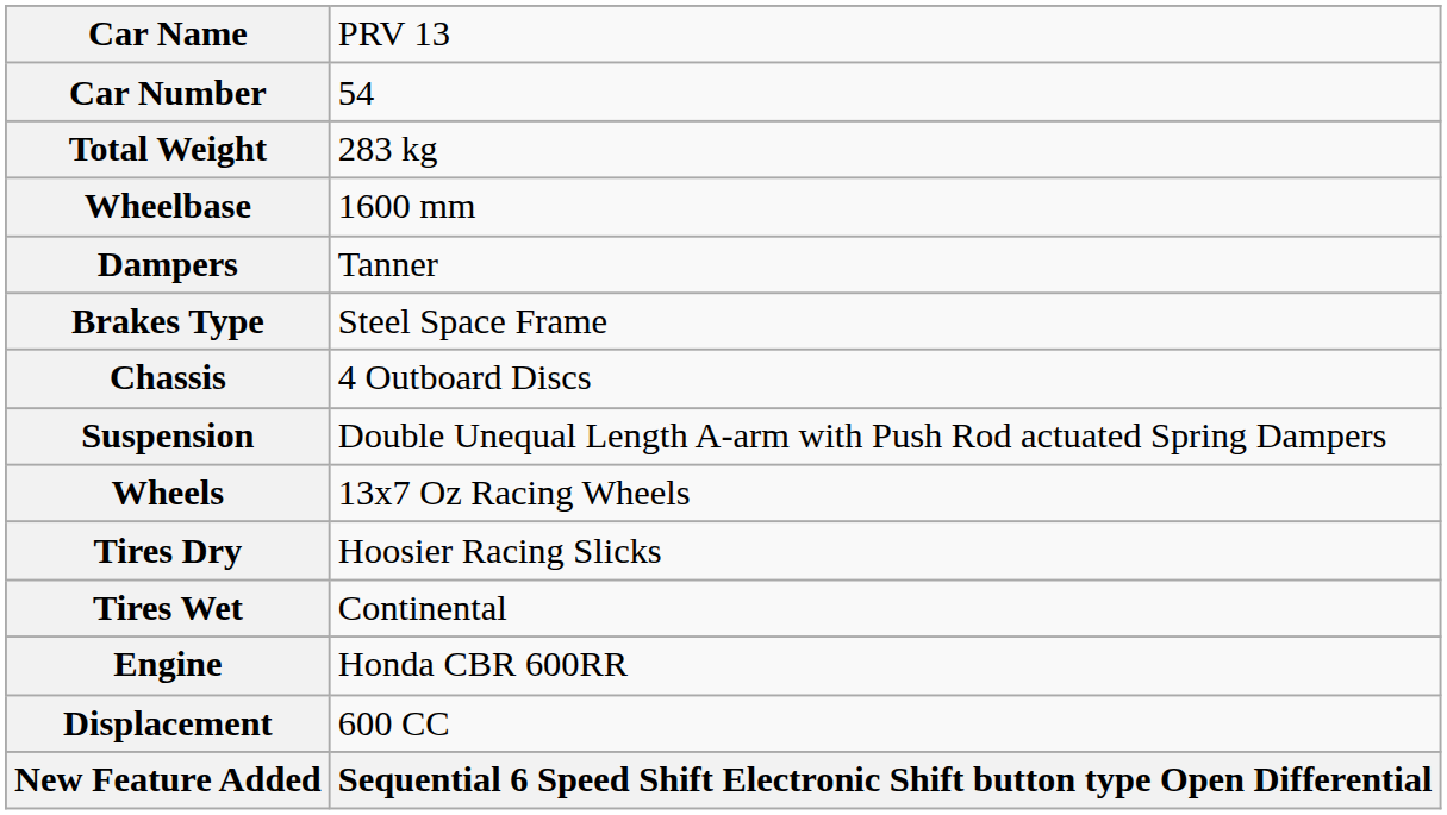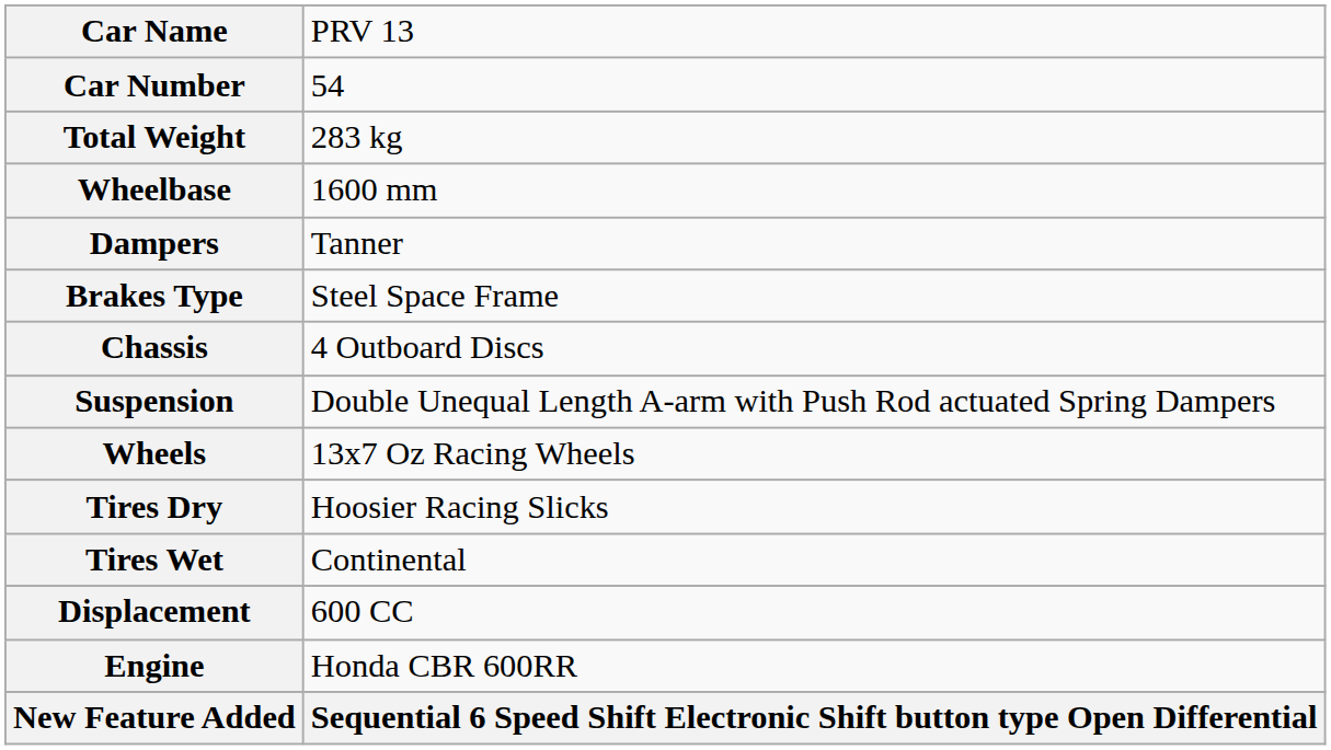 <table class="wikitable">
 <tr style="vertical-align: top">
 <th>Car Name</th>
 <td>PRV 13</td>
 </tr>
 <tr style="vertical-align: top">
 <th>Car Number</th>
 <td>54</td>
 </tr>
 <tr style="vertical-align: top">
 <th>Total Weight</th>
 <td>283 kg</td>
 </tr>
 <tr style="vertical-align: top">
 <th>Wheelbase</th>
 <td>1600 mm</td>
 </tr>
 <tr style="vertical-align: top">
 <th>Dampers</th>
 <td>Tanner</td>
 </tr>
 <tr style="vertical-align: top">
 <th>Brakes Type</th>
 <td>Steel Space Frame</td>
 </tr>
 <tr style="vertical-align: top">
 <th>Chassis</th>
 <td>4 Outboard Discs</td>
 </tr>
 <tr style="vertical-align: top">
 <th>Suspension</th>
 <td>Double Unequal Length A-arm with Push Rod actuated Spring Dampers</td>
 </tr>
 <tr style="vertical-align: top">
 <th>Wheels</th>
 <td>13x7 Oz Racing Wheels</td>
 </tr>
 <tr style="vertical-align: top">
 <th>Tires Dry</th>
 <td>Hoosier Racing Slicks</td>
 </tr>
 <tr style="vertical-align: top">
 <th>Tires Wet</th>
 <td>Continental</td>
 </tr>
+<tr>
+<th>Displacement</th>
+<td>600 CC</td>
+</tr>
 <tr style="vertical-align: top">
 <th>Engine</th>
 <td>Honda CBR 600RR</td>
-</tr>
-<tr>
-<th>Displacement</th>
-<td>600 CC</td>
 </tr>
 <tr>
 <th>New Feature Added</th>
 <th>Sequential 6 Speed Shift Electronic Shift button type Open Differential</th>
 </tr>
 </table>
